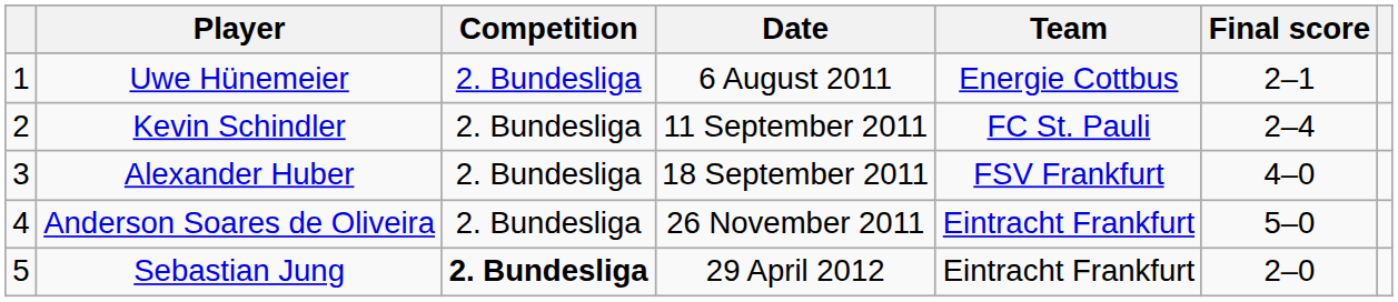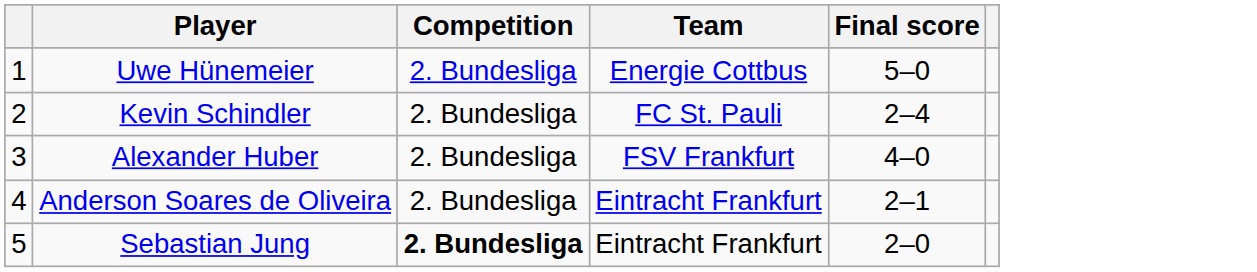 <table class="wikitable" style="text-align:center;">
 <tr>
 <th></th>
 <th>Player</th>
 <th>Competition</th>
-<th>Date</th>
 <th>Team</th>
 <th>Final score</th>
 <th></th>
 </tr>
 <tr>
 <td>1</td>
 <td><a href='#'>Uwe Hünemeier</a></td>
 <td><a href='#'>2. Bundesliga</a></td>
-<td>6 August 2011</td>
 <td><a href='#'>Energie Cottbus</a></td>
-<td>2–1</td>
+<td>5–0</td>
 <td></td>
 </tr>
 <tr>
 <td>2</td>
 <td><a href='#'>Kevin Schindler</a></td>
 <td>2. Bundesliga</td>
-<td>11 September 2011</td>
 <td><a href='#'>FC St. Pauli</a></td>
 <td>2–4</td>
 <td></td>
 </tr>
 <tr>
 <td>3</td>
 <td><a href='#'>Alexander Huber</a></td>
 <td>2. Bundesliga</td>
-<td>18 September 2011</td>
 <td><a href='#'>FSV Frankfurt</a></td>
 <td>4–0</td>
 <td></td>
 </tr>
 <tr>
 <td>4</td>
 <td><a href='#'>Anderson Soares de Oliveira</a></td>
 <td>2. Bundesliga</td>
-<td>26 November 2011</td>
 <td><a href='#'>Eintracht Frankfurt</a></td>
-<td>5–0</td>
+<td>2–1</td>
 <td></td>
 </tr>
 <tr>
 <td>5</td>
 <td><a href='#'>Sebastian Jung</a></td>
 <td><strong>2. Bundesliga</strong></td>
-<td>29 April 2012</td>
 <td>Eintracht Frankfurt</td>
 <td>2–0</td>
 <td></td>
 </tr>
 </table>
